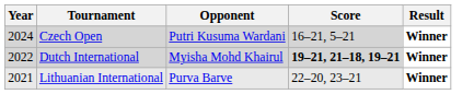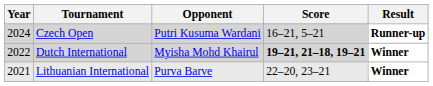 <table class="sortable wikitable" style="font-size: 90%;">
 <tr>
 <th>Year</th>
 <th>Tournament</th>
 <th>Opponent</th>
 <th>Score</th>
 <th>Result</th>
 </tr>
 <tr style="background:#D5D5D5">
 <td align="center">2024</td>
 <td align="left"><a href='#'>Czech Open</a></td>
 <td align="left"> <a href='#'>Putri Kusuma Wardani</a></td>
 <td align="left">16–21, 5–21</td>
-<td style="text-align:left; background:white"> <strong>Winner</strong></td>
+<td style="text-align:left; background:white"> <strong>Runner-up</strong></td>
 </tr>
 <tr style="background:#D5D5D5">
 <td align="center">2022</td>
 <td align="left"><a href='#'>Dutch International</a></td>
 <td align="left"> <a href='#'>Myisha Mohd Khairul</a></td>
 <td align="left"><strong>19–21, 21–18, 19–21</strong></td>
 <td style="text-align:left; background:white"> <strong>Winner</strong></td>
 </tr>
 <tr style="background:#E9E9E9">
 <td align="center">2021</td>
 <td align="left"><a href='#'>Lithuanian International</a></td>
 <td align="left"> <a href='#'>Purva Barve</a></td>
 <td align="left">22–20, 23–21</td>
 <td style="text-align:left; background:white"> <strong>Winner</strong></td>
 </tr>
 </table>
